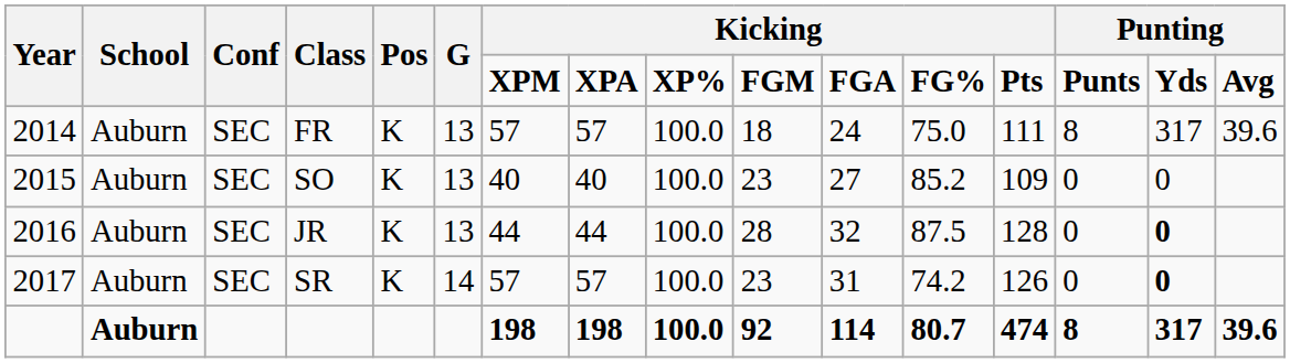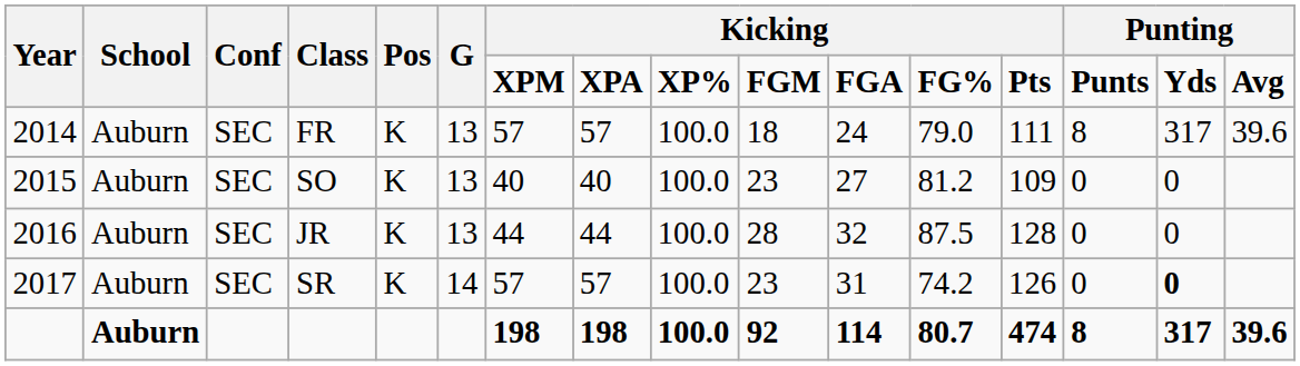 <table class="wikitable">
 <tr>
 <th rowspan="2">Year</th>
 <th rowspan="2">School</th>
 <th rowspan="2">Conf</th>
 <th rowspan="2">Class</th>
 <th rowspan="2">Pos</th>
 <th rowspan="2">G</th>
 <th colspan="7" style="text-align: center; font-weight:bold;">Kicking</th>
 <th colspan="3" style="text-align: center; font-weight:bold;">Punting</th>
 </tr>
 <tr>
 <td style="font-weight:bold;">XPM</td>
 <td style="font-weight:bold;">XPA</td>
 <td style="font-weight:bold;">XP%</td>
 <td style="font-weight:bold;">FGM</td>
 <td style="font-weight:bold;">FGA</td>
 <td style="font-weight:bold;">FG%</td>
 <td style="font-weight:bold;">Pts</td>
 <td style="font-weight:bold;">Punts</td>
 <td style="font-weight:bold;">Yds</td>
 <td style="font-weight:bold;">Avg</td>
 </tr>
 <tr>
 <td>2014</td>
 <td>Auburn</td>
 <td>SEC</td>
 <td>FR</td>
 <td>K</td>
 <td>13</td>
 <td>57</td>
 <td>57</td>
 <td>100.0</td>
 <td>18</td>
 <td>24</td>
-<td>75.0</td>
+<td>79.0</td>
 <td>111</td>
 <td>8</td>
 <td>317</td>
 <td>39.6</td>
 </tr>
 <tr>
 <td>2015</td>
 <td>Auburn</td>
 <td>SEC</td>
 <td>SO</td>
 <td>K</td>
 <td>13</td>
 <td>40</td>
 <td>40</td>
 <td>100.0</td>
 <td>23</td>
 <td>27</td>
-<td>85.2</td>
+<td>81.2</td>
 <td>109</td>
 <td>0</td>
 <td>0</td>
 <td></td>
 </tr>
 <tr>
 <td>2016</td>
 <td>Auburn</td>
 <td>SEC</td>
 <td>JR</td>
 <td>K</td>
 <td>13</td>
 <td>44</td>
 <td>44</td>
 <td>100.0</td>
 <td>28</td>
 <td>32</td>
 <td>87.5</td>
 <td>128</td>
 <td>0</td>
-<td><strong>0</strong></td>
+<td>0</td>
 <td></td>
 </tr>
 <tr>
 <td>2017</td>
 <td>Auburn</td>
 <td>SEC</td>
 <td>SR</td>
 <td>K</td>
 <td>14</td>
 <td>57</td>
 <td>57</td>
 <td>100.0</td>
 <td>23</td>
 <td>31</td>
 <td>74.2</td>
 <td>126</td>
 <td>0</td>
 <td><strong>0</strong></td>
 <td></td>
 </tr>
 <tr>
 <td style="font-weight:bold;"></td>
 <td style="font-weight:bold;">Auburn</td>
 <td style="font-weight:bold;"></td>
 <td style="font-weight:bold;"></td>
 <td style="font-weight:bold;"></td>
 <td style="font-weight:bold;"></td>
 <td style="font-weight:bold;">198</td>
 <td style="font-weight:bold;">198</td>
 <td style="font-weight:bold;">100.0</td>
 <td style="font-weight:bold;">92</td>
 <td style="font-weight:bold;">114</td>
 <td style="font-weight:bold;">80.7</td>
 <td style="font-weight:bold;">474</td>
 <td style="font-weight:bold;">8</td>
 <td style="font-weight:bold;">317</td>
 <td style="font-weight:bold;">39.6</td>
 </tr>
 </table>
